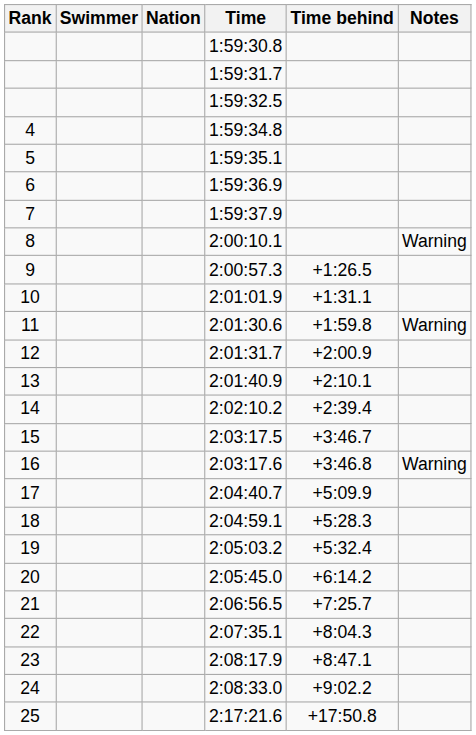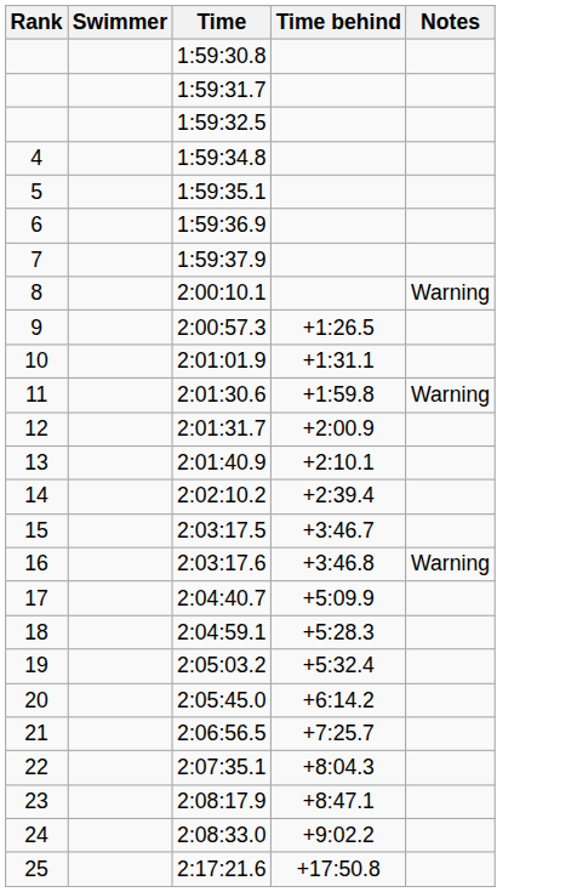 <table class="wikitable sortable" style="text-align:center">
 <tr>
 <th>Rank</th>
 <th>Swimmer</th>
-<th>Nation</th>
 <th>Time</th>
 <th>Time behind</th>
 <th>Notes</th>
 </tr>
 <tr>
 <td></td>
-<td align=left></td>
 <td align=left></td>
 <td>1:59:30.8</td>
 <td></td>
 <td></td>
 </tr>
 <tr>
 <td></td>
 <td align=left></td>
-<td align=left></td>
 <td>1:59:31.7</td>
 <td></td>
 <td></td>
 </tr>
 <tr>
 <td></td>
-<td align=left></td>
 <td align=left></td>
 <td>1:59:32.5</td>
 <td></td>
 <td></td>
 </tr>
 <tr>
 <td>4</td>
 <td align=left></td>
-<td align=left></td>
 <td>1:59:34.8</td>
 <td></td>
 <td></td>
 </tr>
 <tr>
 <td>5</td>
-<td align=left></td>
 <td align=left></td>
 <td>1:59:35.1</td>
 <td></td>
 <td></td>
 </tr>
 <tr>
 <td>6</td>
 <td align=left></td>
-<td align=left></td>
 <td>1:59:36.9</td>
 <td></td>
 <td></td>
 </tr>
 <tr>
 <td>7</td>
-<td align=left></td>
 <td align=left></td>
 <td>1:59:37.9</td>
 <td></td>
 <td></td>
 </tr>
 <tr>
 <td>8</td>
 <td align=left></td>
-<td align=left></td>
 <td>2:00:10.1</td>
 <td></td>
 <td>Warning</td>
 </tr>
 <tr>
 <td>9</td>
-<td align=left></td>
 <td align=left></td>
 <td>2:00:57.3</td>
 <td>+1:26.5</td>
 <td></td>
 </tr>
 <tr>
 <td>10</td>
 <td align=left></td>
-<td align=left></td>
 <td>2:01:01.9</td>
 <td>+1:31.1</td>
 <td></td>
 </tr>
 <tr>
 <td>11</td>
-<td align=left></td>
 <td align=left></td>
 <td>2:01:30.6</td>
 <td>+1:59.8</td>
 <td>Warning</td>
 </tr>
 <tr>
 <td>12</td>
 <td align=left></td>
-<td align=left></td>
 <td>2:01:31.7</td>
 <td>+2:00.9</td>
 <td></td>
 </tr>
 <tr>
 <td>13</td>
-<td align=left></td>
 <td align=left></td>
 <td>2:01:40.9</td>
 <td>+2:10.1</td>
 <td></td>
 </tr>
 <tr>
 <td>14</td>
 <td align=left></td>
-<td align=left></td>
 <td>2:02:10.2</td>
 <td>+2:39.4</td>
 <td></td>
 </tr>
 <tr>
 <td>15</td>
-<td align=left></td>
 <td align=left></td>
 <td>2:03:17.5</td>
 <td>+3:46.7</td>
 <td></td>
 </tr>
 <tr>
 <td>16</td>
 <td align=left></td>
-<td align=left></td>
 <td>2:03:17.6</td>
 <td>+3:46.8</td>
 <td>Warning</td>
 </tr>
 <tr>
 <td>17</td>
-<td align=left></td>
 <td align=left></td>
 <td>2:04:40.7</td>
 <td>+5:09.9</td>
 <td></td>
 </tr>
 <tr>
 <td>18</td>
 <td align=left></td>
-<td align=left></td>
 <td>2:04:59.1</td>
 <td>+5:28.3</td>
 <td></td>
 </tr>
 <tr>
 <td>19</td>
-<td align=left></td>
 <td align=left></td>
 <td>2:05:03.2</td>
 <td>+5:32.4</td>
 <td></td>
 </tr>
 <tr>
 <td>20</td>
 <td align=left></td>
-<td align=left></td>
 <td>2:05:45.0</td>
 <td>+6:14.2</td>
 <td></td>
 </tr>
 <tr>
 <td>21</td>
-<td align=left></td>
 <td align=left></td>
 <td>2:06:56.5</td>
 <td>+7:25.7</td>
 <td></td>
 </tr>
 <tr>
 <td>22</td>
 <td align=left></td>
-<td align=left></td>
 <td>2:07:35.1</td>
 <td>+8:04.3</td>
 <td></td>
 </tr>
 <tr>
 <td>23</td>
-<td align=left></td>
 <td align=left></td>
 <td>2:08:17.9</td>
 <td>+8:47.1</td>
 <td></td>
 </tr>
 <tr>
 <td>24</td>
 <td align=left></td>
-<td align=left></td>
 <td>2:08:33.0</td>
 <td>+9:02.2</td>
 <td></td>
 </tr>
 <tr>
 <td>25</td>
 <td align=left></td>
-<td align=left></td>
 <td>2:17:21.6</td>
 <td>+17:50.8</td>
 <td></td>
 </tr>
 </table>
